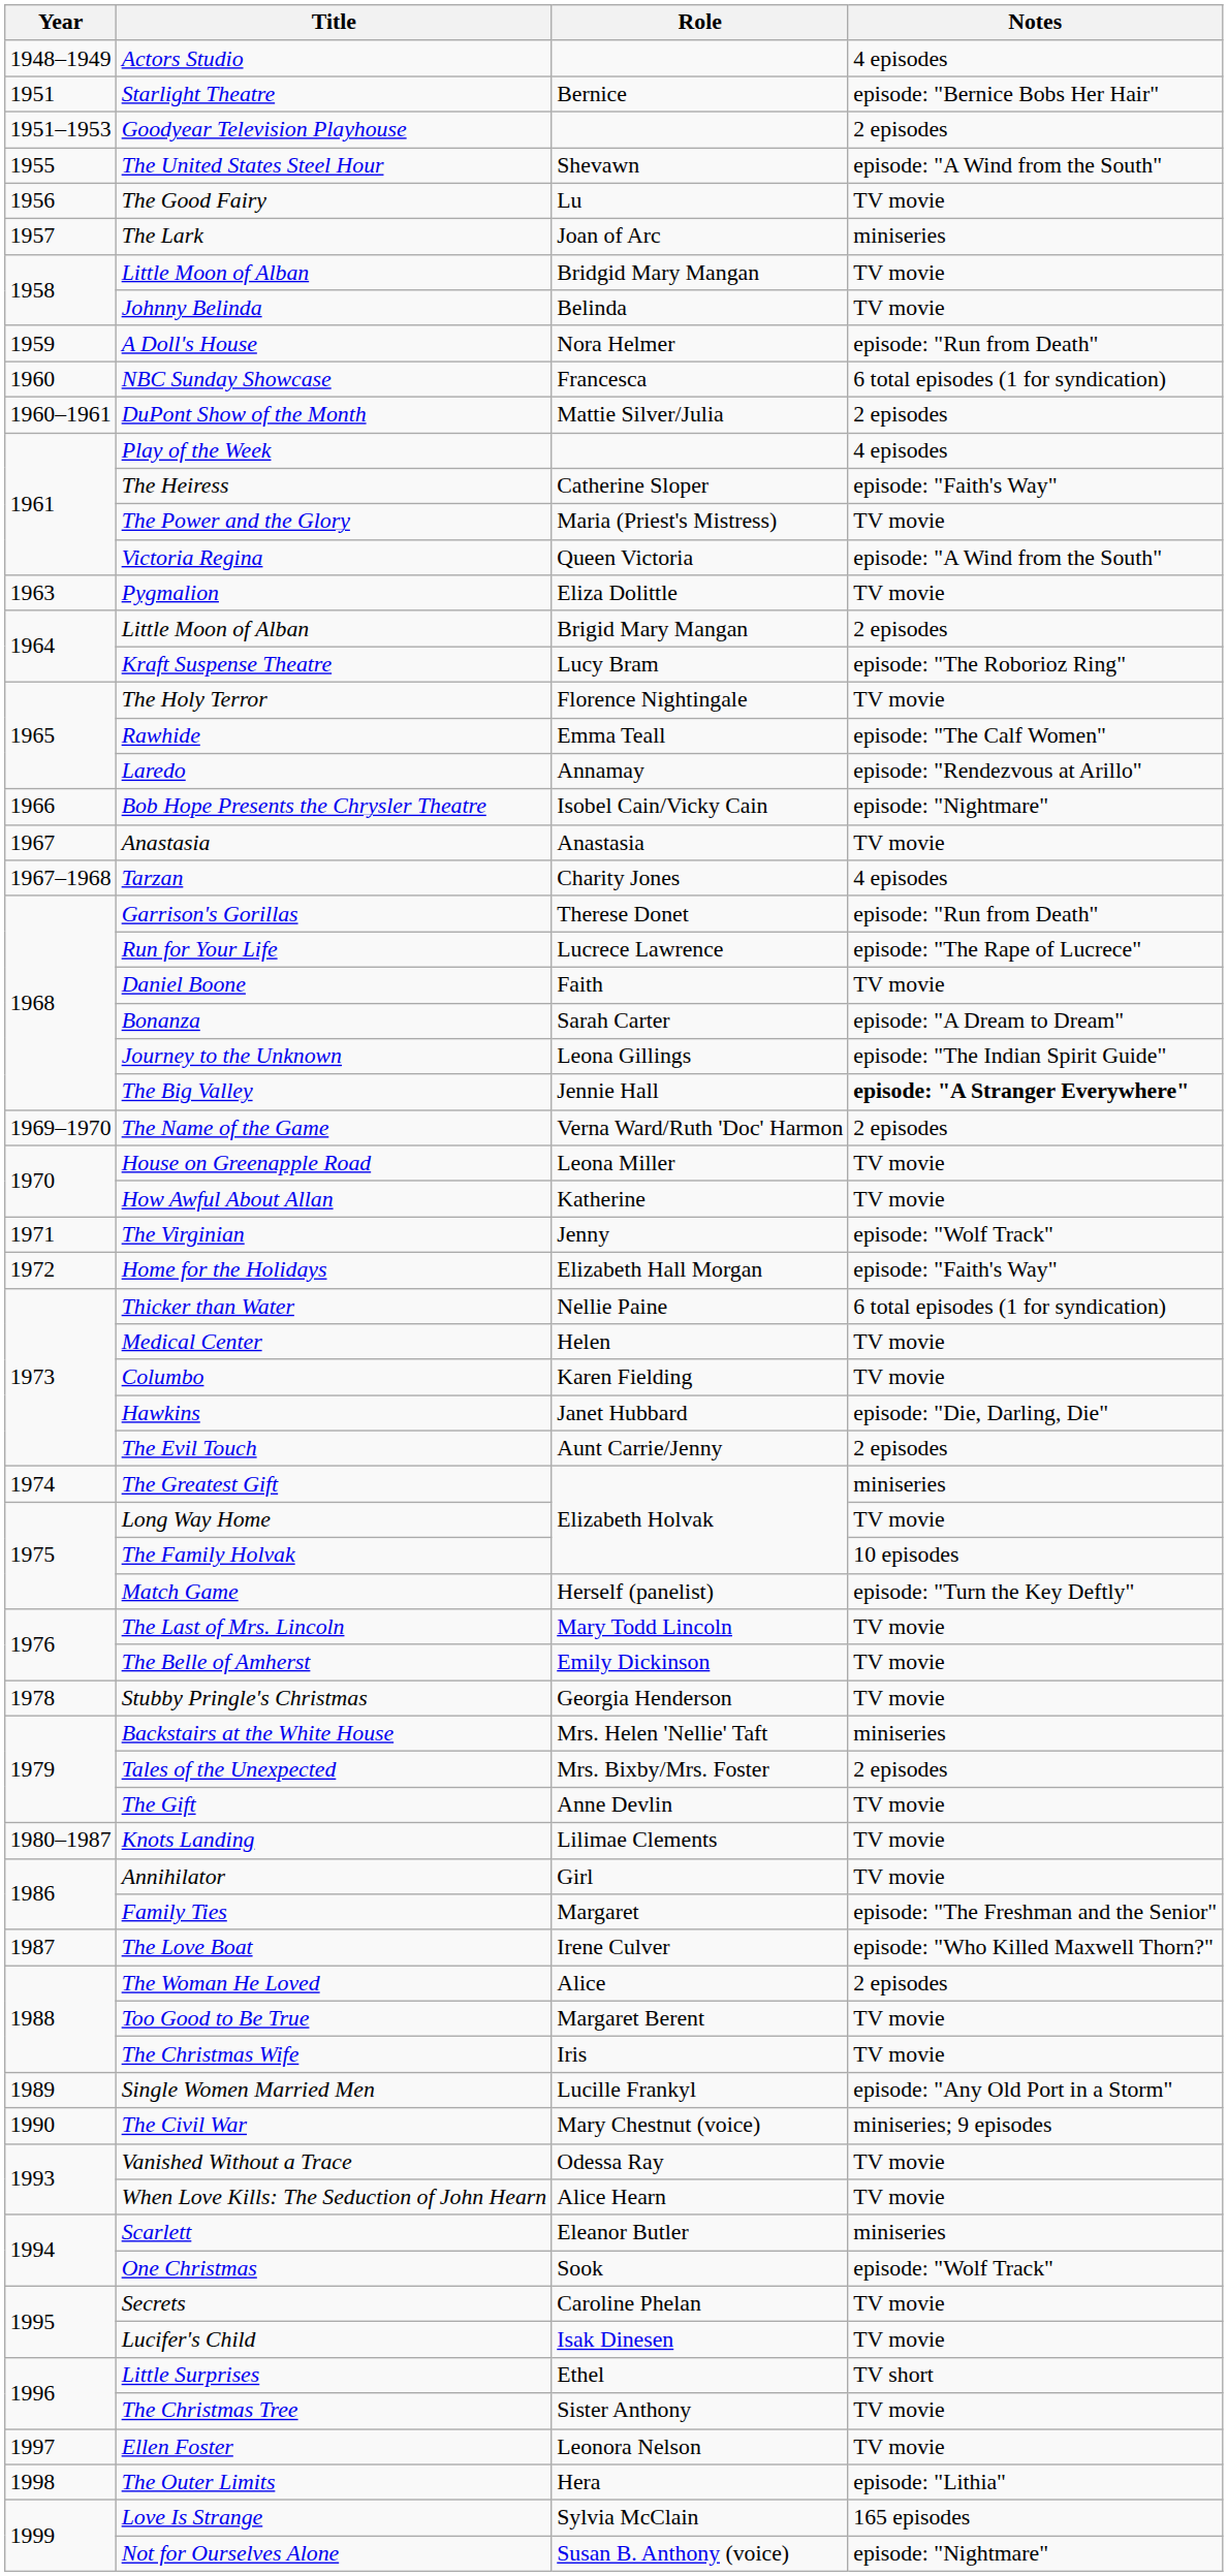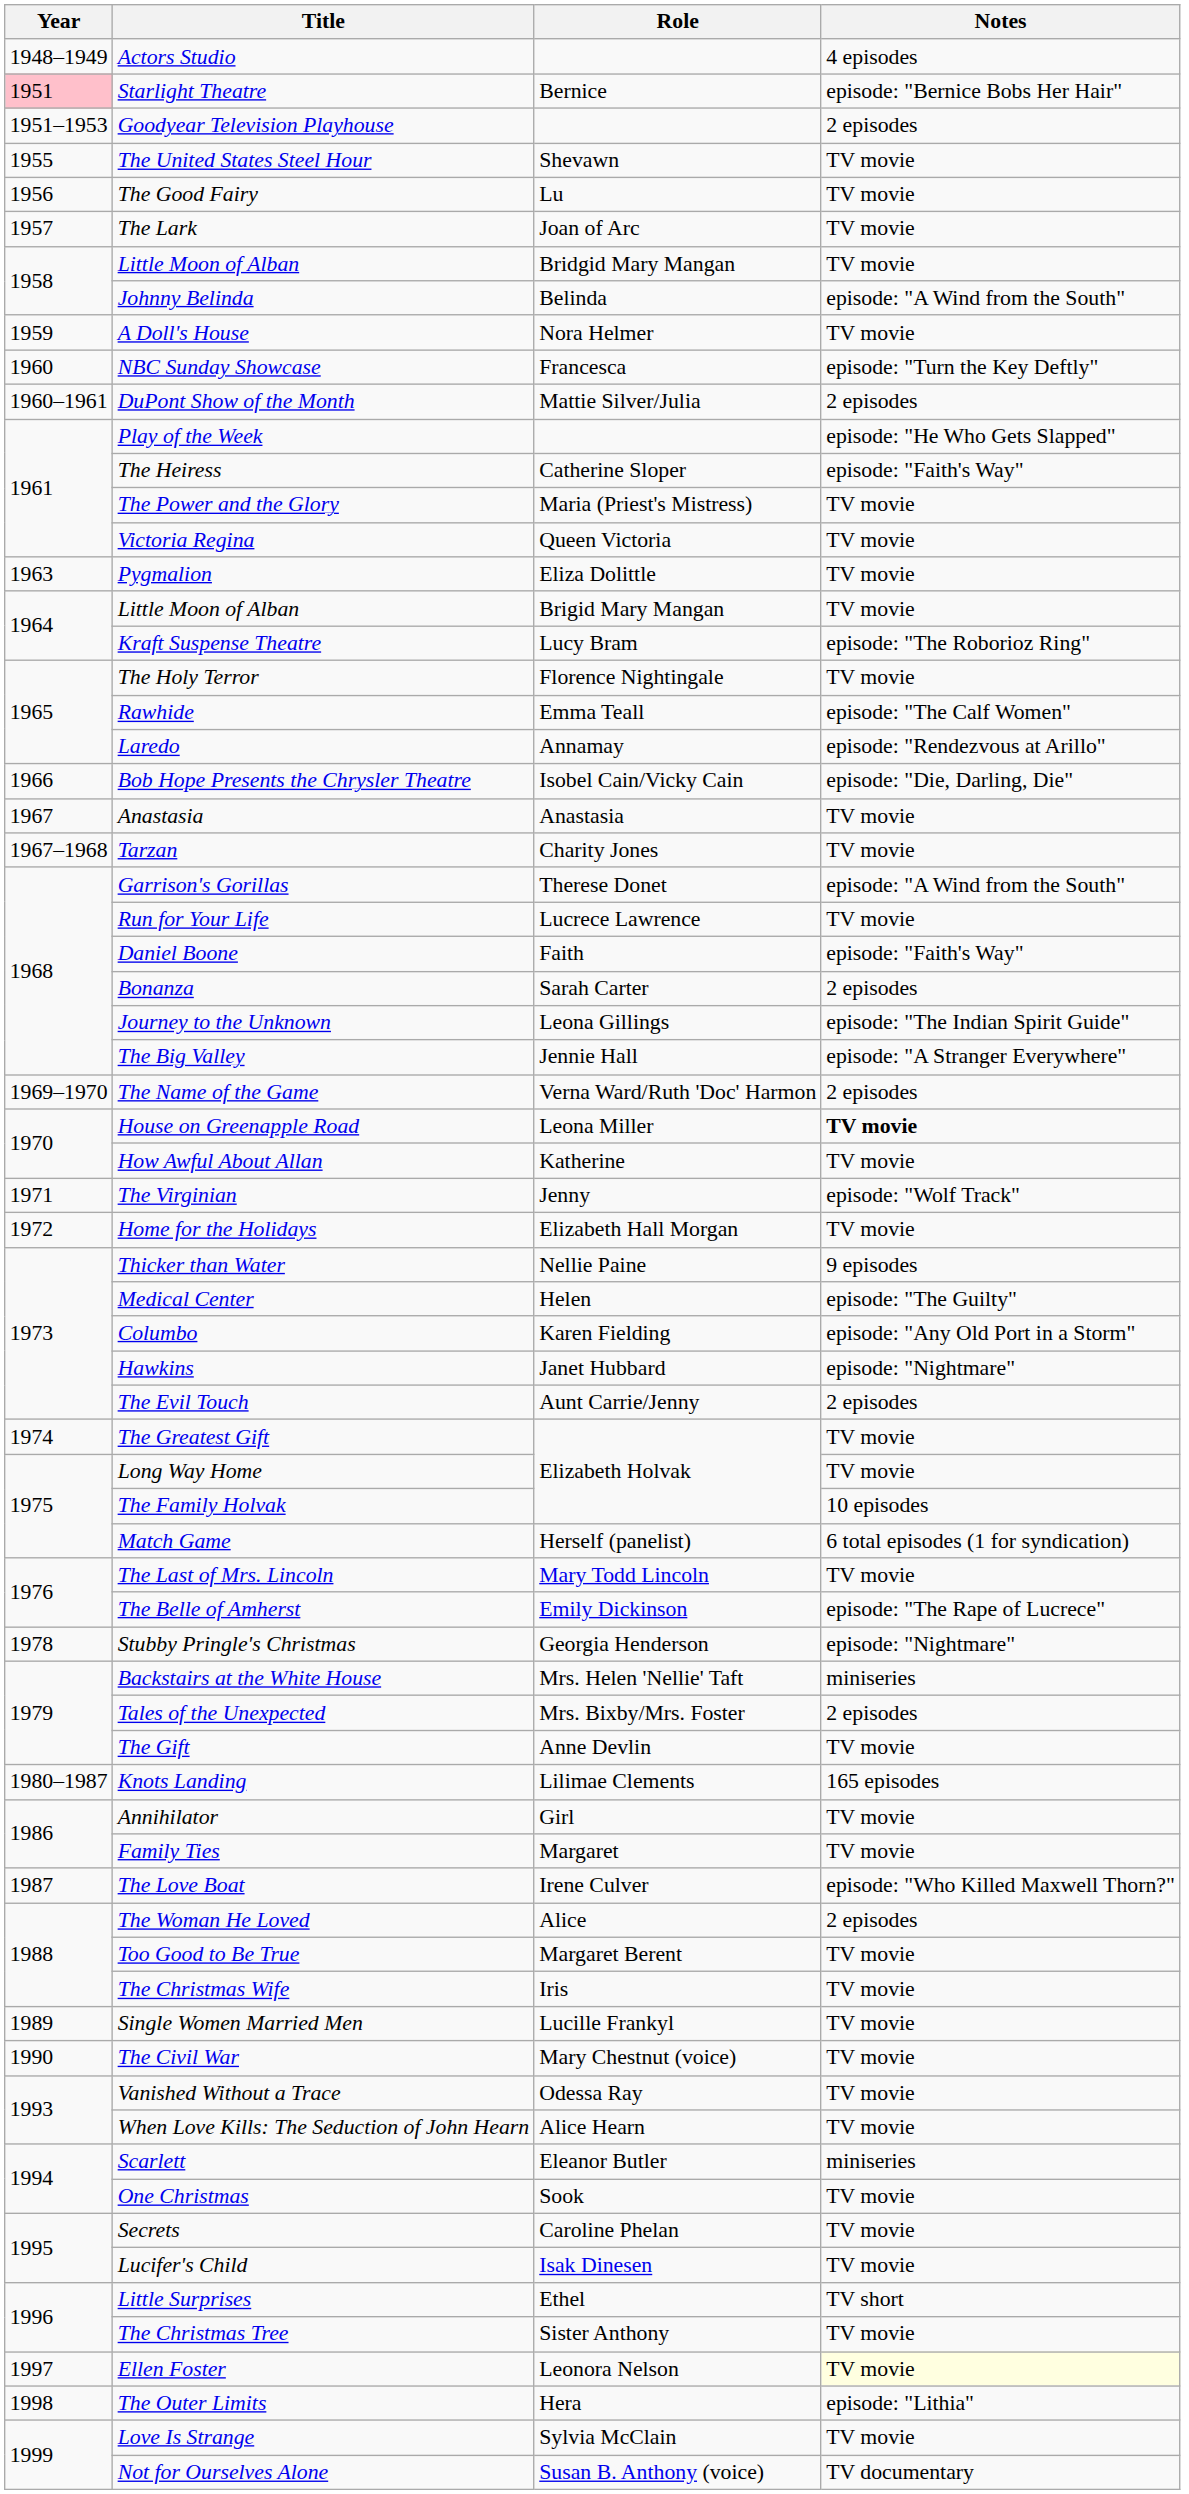 <table class="wikitable sortable">
 <tr>
 <th>Year</th>
 <th>Title</th>
 <th>Role</th>
 <th class="unsortable">Notes</th>
 </tr>
 <tr>
 <td>1948–1949</td>
 <td><em><a href='#'>Actors Studio</a></em></td>
 <td></td>
 <td>4 episodes</td>
 </tr>
 <tr>
-<td>1951</td>
+<td style="background: pink;">1951</td>
 <td><em><a href='#'>Starlight Theatre</a></em></td>
 <td>Bernice</td>
 <td>episode: "Bernice Bobs Her Hair"</td>
 </tr>
 <tr>
 <td>1951–1953</td>
 <td><em><a href='#'>Goodyear Television Playhouse</a></em></td>
 <td></td>
 <td>2 episodes</td>
 </tr>
 <tr>
 <td>1955</td>
 <td><em><a href='#'>The United States Steel Hour</a></em></td>
 <td>Shevawn</td>
-<td>episode: "A Wind from the South"</td>
+<td>TV movie</td>
 </tr>
 <tr>
 <td>1956</td>
 <td><em>The Good Fairy</em></td>
 <td>Lu</td>
 <td>TV movie</td>
 </tr>
 <tr>
 <td>1957</td>
 <td><em>The Lark</em></td>
 <td>Joan of Arc</td>
-<td>miniseries</td>
+<td>TV movie</td>
 </tr>
 <tr>
 <td rowspan="2">1958</td>
 <td><em><a href='#'>Little Moon of Alban</a></em></td>
 <td>Bridgid Mary Mangan</td>
 <td>TV movie</td>
 </tr>
 <tr>
 <td><em><a href='#'>Johnny Belinda</a></em></td>
 <td>Belinda</td>
-<td>TV movie</td>
+<td>episode: "A Wind from the South"</td>
 </tr>
 <tr>
 <td>1959</td>
 <td><em><a href='#'>A Doll's House</a></em></td>
 <td>Nora Helmer</td>
-<td>episode: "Run from Death"</td>
+<td>TV movie</td>
 </tr>
 <tr>
 <td>1960</td>
 <td><em><a href='#'>NBC Sunday Showcase</a></em></td>
 <td>Francesca</td>
-<td>6 total episodes (1 for syndication)</td>
+<td>episode: "Turn the Key Deftly"</td>
 </tr>
 <tr>
 <td>1960–1961</td>
 <td><em><a href='#'>DuPont Show of the Month</a></em></td>
 <td>Mattie Silver/Julia</td>
 <td>2 episodes</td>
 </tr>
 <tr>
 <td rowspan="4">1961</td>
 <td><em><a href='#'>Play of the Week</a></em></td>
 <td></td>
-<td>4 episodes</td>
+<td>episode: "He Who Gets Slapped"</td>
 </tr>
 <tr>
 <td><em>The Heiress</em></td>
 <td>Catherine Sloper</td>
 <td>episode: "Faith's Way"</td>
 </tr>
 <tr>
 <td><em><a href='#'>The Power and the Glory</a></em></td>
 <td>Maria (Priest's Mistress)</td>
 <td>TV movie</td>
 </tr>
 <tr>
 <td><em><a href='#'>Victoria Regina</a></em></td>
 <td>Queen Victoria</td>
-<td>episode: "A Wind from the South"</td>
+<td>TV movie</td>
 </tr>
 <tr>
 <td>1963</td>
 <td><em><a href='#'>Pygmalion</a></em></td>
 <td>Eliza Dolittle</td>
 <td>TV movie</td>
 </tr>
 <tr>
 <td rowspan="2">1964</td>
 <td><em>Little Moon of Alban</em></td>
 <td>Brigid Mary Mangan</td>
-<td>2 episodes</td>
+<td>TV movie</td>
 </tr>
 <tr>
 <td><em><a href='#'>Kraft Suspense Theatre</a></em></td>
 <td>Lucy Bram</td>
 <td>episode: "The Roborioz Ring"</td>
 </tr>
 <tr>
 <td rowspan="3">1965</td>
 <td><em>The Holy Terror</em></td>
 <td>Florence Nightingale</td>
 <td>TV movie</td>
 </tr>
 <tr>
 <td><em><a href='#'>Rawhide</a></em></td>
 <td>Emma Teall</td>
 <td>episode: "The Calf Women"</td>
 </tr>
 <tr>
 <td><em><a href='#'>Laredo</a></em></td>
 <td>Annamay</td>
 <td>episode: "Rendezvous at Arillo"</td>
 </tr>
 <tr>
 <td>1966</td>
 <td><em><a href='#'>Bob Hope Presents the Chrysler Theatre</a></em></td>
 <td>Isobel Cain/Vicky Cain</td>
-<td>episode: "Nightmare"</td>
+<td>episode: "Die, Darling, Die"</td>
 </tr>
 <tr>
 <td>1967</td>
 <td><em>Anastasia</em></td>
 <td>Anastasia</td>
 <td>TV movie</td>
 </tr>
 <tr>
 <td>1967–1968</td>
 <td><em><a href='#'>Tarzan</a></em></td>
 <td>Charity Jones</td>
-<td>4 episodes</td>
+<td>TV movie</td>
 </tr>
 <tr>
 <td rowspan="6">1968</td>
 <td><em><a href='#'>Garrison's Gorillas</a></em></td>
 <td>Therese Donet</td>
-<td>episode: "Run from Death"</td>
+<td>episode: "A Wind from the South"</td>
 </tr>
 <tr>
 <td><em><a href='#'>Run for Your Life</a></em></td>
 <td>Lucrece Lawrence</td>
-<td>episode: "The Rape of Lucrece"</td>
+<td>TV movie</td>
 </tr>
 <tr>
 <td><em><a href='#'>Daniel Boone</a></em></td>
 <td>Faith</td>
-<td>TV movie</td>
+<td>episode: "Faith's Way"</td>
 </tr>
 <tr>
 <td><em><a href='#'>Bonanza</a></em></td>
 <td>Sarah Carter</td>
-<td>episode: "A Dream to Dream"</td>
+<td>2 episodes</td>
 </tr>
 <tr>
 <td><em><a href='#'>Journey to the Unknown</a></em></td>
 <td>Leona Gillings</td>
 <td>episode: "The Indian Spirit Guide"</td>
 </tr>
 <tr>
 <td><em><a href='#'>The Big Valley</a></em></td>
 <td>Jennie Hall</td>
-<td><strong>episode: "A Stranger Everywhere"</strong></td>
+<td>episode: "A Stranger Everywhere"</td>
 </tr>
 <tr>
 <td>1969–1970</td>
 <td><em><a href='#'>The Name of the Game</a></em></td>
 <td>Verna Ward/Ruth 'Doc' Harmon</td>
 <td>2 episodes</td>
 </tr>
 <tr>
 <td rowspan="2">1970</td>
 <td><em><a href='#'>House on Greenapple Road</a></em></td>
 <td>Leona Miller</td>
-<td>TV movie</td>
+<td><strong>TV movie</strong></td>
 </tr>
 <tr>
 <td><em><a href='#'>How Awful About Allan</a></em></td>
 <td>Katherine</td>
 <td>TV movie</td>
 </tr>
 <tr>
 <td>1971</td>
 <td><em><a href='#'>The Virginian</a></em></td>
 <td>Jenny</td>
 <td>episode: "Wolf Track"</td>
 </tr>
 <tr>
 <td>1972</td>
 <td><em><a href='#'>Home for the Holidays</a></em></td>
 <td>Elizabeth Hall Morgan</td>
-<td>episode: "Faith's Way"</td>
+<td>TV movie</td>
 </tr>
 <tr>
 <td rowspan="5">1973</td>
 <td><em><a href='#'>Thicker than Water</a></em></td>
 <td>Nellie Paine</td>
-<td>6 total episodes (1 for syndication)</td>
+<td>9 episodes</td>
 </tr>
 <tr>
 <td><em><a href='#'>Medical Center</a></em></td>
 <td>Helen</td>
-<td>TV movie</td>
+<td>episode: "The Guilty"</td>
 </tr>
 <tr>
 <td><em><a href='#'>Columbo</a></em></td>
 <td>Karen Fielding</td>
-<td>TV movie</td>
+<td>episode: "Any Old Port in a Storm"</td>
 </tr>
 <tr>
 <td><em><a href='#'>Hawkins</a></em></td>
 <td>Janet Hubbard</td>
-<td>episode: "Die, Darling, Die"</td>
+<td>episode: "Nightmare"</td>
 </tr>
 <tr>
 <td><em><a href='#'>The Evil Touch</a></em></td>
 <td>Aunt Carrie/Jenny</td>
 <td>2 episodes</td>
 </tr>
 <tr>
 <td>1974</td>
 <td><em><a href='#'>The Greatest Gift</a></em></td>
 <td rowspan="3">Elizabeth Holvak</td>
-<td>miniseries</td>
+<td>TV movie</td>
 </tr>
 <tr>
 <td rowspan="3">1975</td>
 <td><em>Long Way Home</em></td>
 <td>TV movie</td>
 </tr>
 <tr>
 <td><em><a href='#'>The Family Holvak</a></em></td>
 <td>10 episodes</td>
 </tr>
 <tr>
 <td><em><a href='#'>Match Game</a></em></td>
 <td>Herself (panelist)</td>
-<td>episode: "Turn the Key Deftly"</td>
+<td>6 total episodes (1 for syndication)</td>
 </tr>
 <tr>
 <td rowspan="2">1976</td>
 <td><em><a href='#'>The Last of Mrs. Lincoln</a></em></td>
 <td><a href='#'>Mary Todd Lincoln</a></td>
 <td>TV movie</td>
 </tr>
 <tr>
 <td><em><a href='#'>The Belle of Amherst</a></em></td>
 <td><a href='#'>Emily Dickinson</a></td>
-<td>TV movie</td>
+<td>episode: "The Rape of Lucrece"</td>
 </tr>
 <tr>
 <td>1978</td>
 <td><em>Stubby Pringle's Christmas</em></td>
 <td>Georgia Henderson</td>
-<td>TV movie</td>
+<td>episode: "Nightmare"</td>
 </tr>
 <tr>
 <td rowspan="3">1979</td>
 <td><em><a href='#'>Backstairs at the White House</a></em></td>
 <td>Mrs. Helen 'Nellie' Taft</td>
 <td>miniseries</td>
 </tr>
 <tr>
 <td><em><a href='#'>Tales of the Unexpected</a></em></td>
 <td>Mrs. Bixby/Mrs. Foster</td>
 <td>2 episodes</td>
 </tr>
 <tr>
 <td><em><a href='#'>The Gift</a></em></td>
 <td>Anne Devlin</td>
 <td>TV movie</td>
 </tr>
 <tr>
 <td>1980–1987</td>
 <td><em><a href='#'>Knots Landing</a></em></td>
 <td>Lilimae Clements</td>
-<td>TV movie</td>
+<td>165 episodes</td>
 </tr>
 <tr>
 <td rowspan="2">1986</td>
 <td><em>Annihilator</em></td>
 <td>Girl</td>
 <td>TV movie</td>
 </tr>
 <tr>
 <td><em><a href='#'>Family Ties</a></em></td>
 <td>Margaret</td>
-<td>episode: "The Freshman and the Senior"</td>
+<td>TV movie</td>
 </tr>
 <tr>
 <td>1987</td>
 <td><em><a href='#'>The Love Boat</a></em></td>
 <td>Irene Culver</td>
 <td>episode: "Who Killed Maxwell Thorn?"</td>
 </tr>
 <tr>
 <td rowspan="3">1988</td>
 <td><em><a href='#'>The Woman He Loved</a></em></td>
 <td>Alice</td>
 <td>2 episodes</td>
 </tr>
 <tr>
 <td><em><a href='#'>Too Good to Be True</a></em></td>
 <td>Margaret Berent</td>
 <td>TV movie</td>
 </tr>
 <tr>
 <td><em><a href='#'>The Christmas Wife</a></em></td>
 <td>Iris</td>
 <td>TV movie</td>
 </tr>
 <tr>
 <td>1989</td>
 <td><em>Single Women Married Men</em></td>
 <td>Lucille Frankyl</td>
-<td>episode: "Any Old Port in a Storm"</td>
+<td>TV movie</td>
 </tr>
 <tr>
 <td>1990</td>
 <td><em><a href='#'>The Civil War</a></em></td>
 <td>Mary Chestnut (voice)</td>
-<td>miniseries; 9 episodes</td>
+<td>TV movie</td>
 </tr>
 <tr>
 <td rowspan="2">1993</td>
 <td><em>Vanished Without a Trace</em></td>
 <td>Odessa Ray</td>
 <td>TV movie</td>
 </tr>
 <tr>
 <td><em>When Love Kills: The Seduction of John Hearn</em></td>
 <td>Alice Hearn</td>
 <td>TV movie</td>
 </tr>
 <tr>
 <td rowspan="2">1994</td>
 <td><em><a href='#'>Scarlett</a></em></td>
 <td>Eleanor Butler</td>
 <td>miniseries</td>
 </tr>
 <tr>
 <td><em><a href='#'>One Christmas</a></em></td>
 <td>Sook</td>
-<td>episode: "Wolf Track"</td>
+<td>TV movie</td>
 </tr>
 <tr>
 <td rowspan="2">1995</td>
 <td><em>Secrets</em></td>
 <td>Caroline Phelan</td>
 <td>TV movie</td>
 </tr>
 <tr>
 <td><em>Lucifer's Child</em></td>
 <td><a href='#'>Isak Dinesen</a></td>
 <td>TV movie</td>
 </tr>
 <tr>
 <td rowspan="2">1996</td>
 <td><em><a href='#'>Little Surprises</a></em></td>
 <td>Ethel</td>
 <td>TV short</td>
 </tr>
 <tr>
 <td><em><a href='#'>The Christmas Tree</a></em></td>
 <td>Sister Anthony</td>
 <td>TV movie</td>
 </tr>
 <tr>
 <td>1997</td>
 <td><em><a href='#'>Ellen Foster</a></em></td>
 <td>Leonora Nelson</td>
-<td>TV movie</td>
+<td style="background: lightyellow;">TV movie</td>
 </tr>
 <tr>
 <td>1998</td>
 <td><em><a href='#'>The Outer Limits</a></em></td>
 <td>Hera</td>
 <td>episode: "Lithia"</td>
 </tr>
 <tr>
 <td rowspan="2">1999</td>
 <td><em><a href='#'>Love Is Strange</a></em></td>
 <td>Sylvia McClain</td>
-<td>165 episodes</td>
+<td>TV movie</td>
 </tr>
 <tr>
 <td><em><a href='#'>Not for Ourselves Alone</a></em></td>
 <td><a href='#'>Susan B. Anthony</a> (voice)</td>
-<td>episode: "Nightmare"</td>
+<td>TV documentary</td>
 </tr>
 </table>
